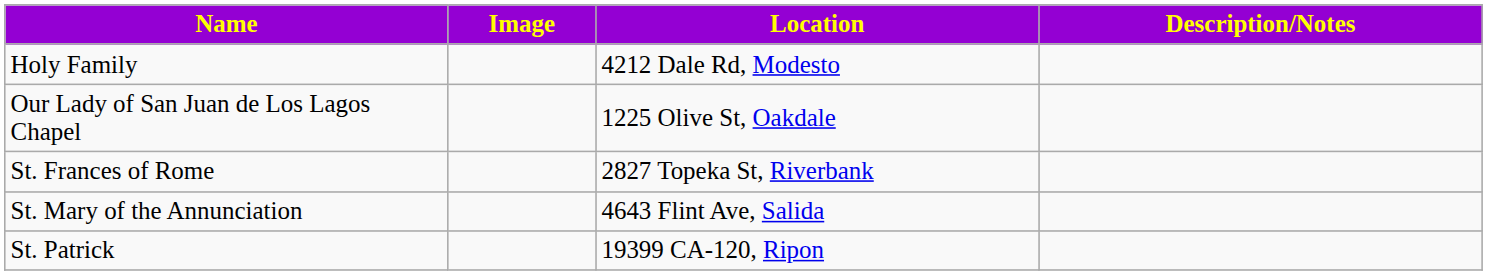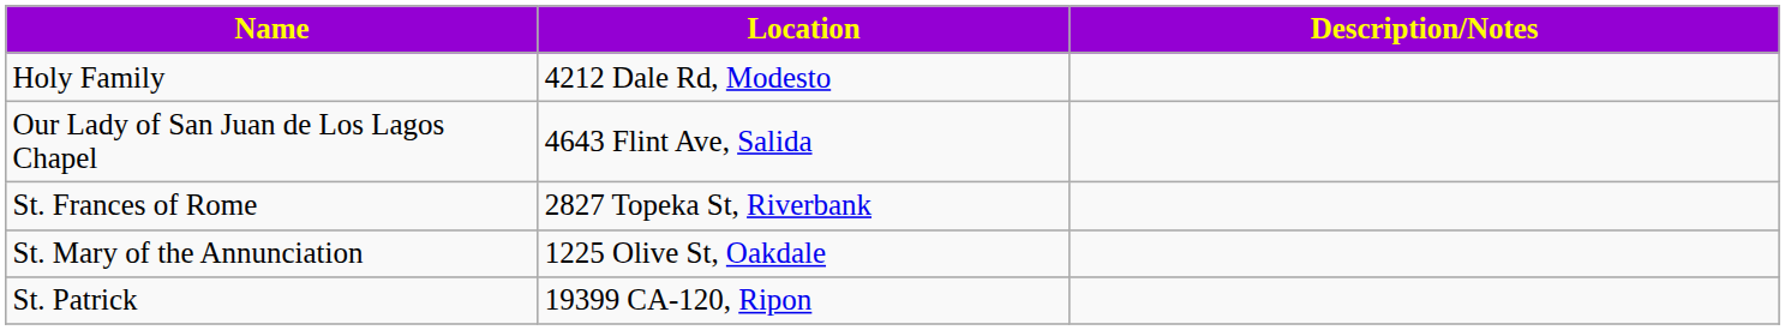 <table class="wikitable sortable" style="width:75%">
 <tr>
 <th style="background:darkviolet; color:yellow;" width="30%"><strong>Name</strong></th>
-<th style="background:darkviolet; color:yellow;" width="10%"><strong>Image</strong></th>
 <th style="background:darkviolet; color:yellow;" width="30%"><strong>Location</strong></th>
 <th style="background:darkviolet; color:yellow;" width="30"><strong>Description/Notes</strong></th>
 </tr>
 <tr>
 <td>Holy Family</td>
-<td></td>
 <td>4212 Dale Rd, <a href='#'>Modesto</a></td>
 <td></td>
 </tr>
 <tr>
 <td>Our Lady of San Juan de Los Lagos Chapel</td>
-<td></td>
-<td>1225 Olive St, <a href='#'>Oakdale</a></td>
+<td>4643 Flint Ave, <a href='#'>Salida</a></td>
 <td></td>
 </tr>
 <tr>
 <td>St. Frances of Rome</td>
-<td></td>
 <td>2827 Topeka St, <a href='#'>Riverbank</a></td>
 <td></td>
 </tr>
 <tr>
 <td>St. Mary of the Annunciation</td>
-<td></td>
-<td>4643 Flint Ave, <a href='#'>Salida</a></td>
+<td>1225 Olive St, <a href='#'>Oakdale</a></td>
 <td></td>
 </tr>
 <tr>
 <td>St. Patrick</td>
-<td></td>
 <td>19399 CA-120, <a href='#'>Ripon</a></td>
 <td></td>
 </tr>
 </table>
